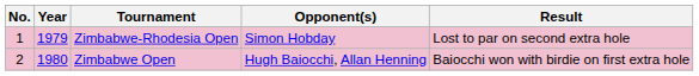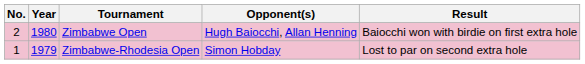 <table class="wikitable" style="font-size:95%;">
 <tr>
 <th>No.</th>
 <th>Year</th>
 <th>Tournament</th>
 <th>Opponent(s)</th>
 <th>Result</th>
 </tr>
 <tr style="background:#F2C1D1;">
+<td align=center>2</td>
+<td><a href='#'>1980</a></td>
+<td><a href='#'>Zimbabwe Open</a></td>
+<td> <a href='#'>Hugh Baiocchi</a>,  <a href='#'>Allan Henning</a></td>
+<td>Baiocchi won with birdie on first extra hole</td>
+</tr>
+<tr style="background:#F2C1D1;">
 <td align=center>1</td>
 <td><a href='#'>1979</a></td>
 <td><a href='#'>Zimbabwe-Rhodesia Open</a></td>
 <td> <a href='#'>Simon Hobday</a></td>
 <td>Lost to par on second extra hole</td>
 </tr>
-<tr style="background:#F2C1D1;">
-<td align=center>2</td>
-<td><a href='#'>1980</a></td>
-<td><a href='#'>Zimbabwe Open</a></td>
-<td> <a href='#'>Hugh Baiocchi</a>,  <a href='#'>Allan Henning</a></td>
-<td>Baiocchi won with birdie on first extra hole</td>
-</tr>
 </table>
